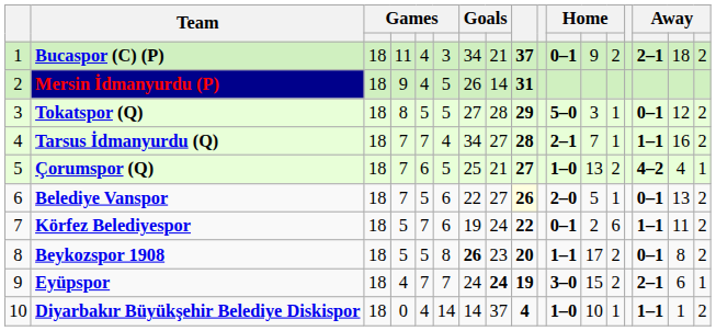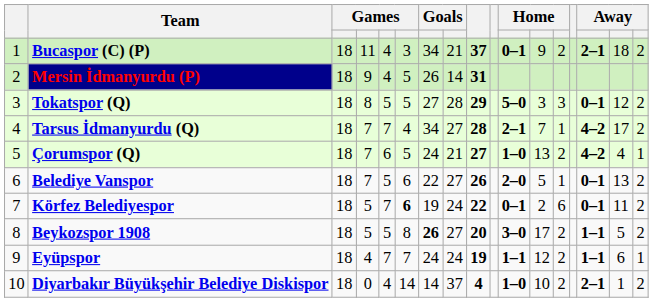 <table class="wikitable" style="text-align: center;">
 <tr>
 <th rowspan=2></th>
 <th rowspan=2>Team</th>
 <th colspan=4>Games</th>
 <th colspan=2>Goals</th>
 <th rowspan=2></th>
 <th rowspan=2></th>
 <th colspan=3>Home</th>
 <th rowspan=2></th>
 <th colspan=3>Away</th>
 </tr>
 <tr>
 <th></th>
 <th></th>
 <th></th>
 <th></th>
 <th></th>
 <th></th>
 <th></th>
 <th></th>
 <th></th>
 <th></th>
 <th></th>
 <th></th>
 </tr>
 <tr>
 <td bgcolor="#D0F0C0">1</td>
 <td align="left" bgcolor="#D0F0C0"><strong><a href='#'>Bucaspor</a> (C) (P)</strong></td>
 <td bgcolor="#D0F0C0">18</td>
 <td bgcolor="#D0F0C0">11</td>
 <td bgcolor="#D0F0C0">4</td>
 <td bgcolor="#D0F0C0">3</td>
 <td bgcolor="#D0F0C0">34</td>
 <td bgcolor="#D0F0C0">21</td>
 <td bgcolor="#D0F0C0"><strong>37</strong></td>
 <td bgcolor="#D0F0C0"></td>
 <td bgcolor="#D0F0C0"><strong>0–1</strong></td>
 <td bgcolor="#D0F0C0">9</td>
 <td bgcolor="#D0F0C0">2</td>
 <td bgcolor="#D0F0C0"></td>
 <td bgcolor="#D0F0C0"><strong>2–1</strong></td>
 <td bgcolor="#D0F0C0">18</td>
 <td bgcolor="#D0F0C0">2</td>
 </tr>
 <tr>
 <td bgcolor="#D0F0C0">2</td>
 <td align="left" bgcolor="#00008B" style="color:red;"><strong>Mersin İdmanyurdu (P)</strong></td>
 <td bgcolor="#D0F0C0">18</td>
 <td bgcolor="#D0F0C0">9</td>
 <td bgcolor="#D0F0C0">4</td>
 <td bgcolor="#D0F0C0">5</td>
 <td bgcolor="#D0F0C0">26</td>
 <td bgcolor="#D0F0C0">14</td>
 <td bgcolor="#D0F0C0"><strong>31</strong></td>
 <td bgcolor="#D0F0C0"></td>
 <td bgcolor="#D0F0C0"></td>
 <td bgcolor="#D0F0C0"></td>
 <td bgcolor="#D0F0C0"></td>
 <td bgcolor="#D0F0C0"></td>
 <td bgcolor="#D0F0C0"></td>
 <td bgcolor="#D0F0C0"></td>
 <td bgcolor="#D0F0C0"></td>
 </tr>
 <tr>
 <td bgcolor="#E8FFD8">3</td>
 <td bgcolor="#E8FFD8" align="left"><strong><a href='#'>Tokatspor</a> (Q)</strong></td>
 <td bgcolor="#E8FFD8">18</td>
 <td bgcolor="#E8FFD8">8</td>
 <td bgcolor="#E8FFD8">5</td>
 <td bgcolor="#E8FFD8">5</td>
 <td bgcolor="#E8FFD8">27</td>
 <td bgcolor="#E8FFD8">28</td>
 <td bgcolor="#E8FFD8"><strong>29</strong></td>
 <td bgcolor="#E8FFD8"></td>
 <td bgcolor="#E8FFD8"><strong>5–0</strong></td>
 <td bgcolor="#E8FFD8">3</td>
-<td bgcolor="#E8FFD8">1</td>
+<td bgcolor="#E8FFD8">3</td>
 <td bgcolor="#E8FFD8"></td>
 <td bgcolor="#E8FFD8"><strong>0–1</strong></td>
 <td bgcolor="#E8FFD8">12</td>
 <td bgcolor="#E8FFD8">2</td>
 </tr>
 <tr>
 <td bgcolor="#E8FFD8">4</td>
 <td bgcolor="#E8FFD8" align="left"><strong><a href='#'>Tarsus İdmanyurdu</a> (Q)</strong></td>
 <td bgcolor="#E8FFD8">18</td>
 <td bgcolor="#E8FFD8">7</td>
 <td bgcolor="#E8FFD8">7</td>
 <td bgcolor="#E8FFD8">4</td>
 <td bgcolor="#E8FFD8">34</td>
 <td bgcolor="#E8FFD8">27</td>
 <td bgcolor="#E8FFD8"><strong>28</strong></td>
 <td bgcolor="#E8FFD8"></td>
 <td bgcolor="#E8FFD8"><strong>2–1</strong></td>
 <td bgcolor="#E8FFD8">7</td>
 <td bgcolor="#E8FFD8">1</td>
 <td bgcolor="#E8FFD8"></td>
-<td bgcolor="#E8FFD8"><strong>1–1</strong></td>
-<td bgcolor="#E8FFD8">16</td>
+<td bgcolor="#E8FFD8"><strong>4–2</strong></td>
+<td bgcolor="#E8FFD8">17</td>
 <td bgcolor="#E8FFD8">2</td>
 </tr>
 <tr>
 <td bgcolor="#E8FFD8">5</td>
 <td bgcolor="#E8FFD8" align="left"><strong><a href='#'>Çorumspor</a> (Q)</strong></td>
 <td bgcolor="#E8FFD8">18</td>
 <td bgcolor="#E8FFD8">7</td>
 <td bgcolor="#E8FFD8">6</td>
 <td bgcolor="#E8FFD8">5</td>
-<td bgcolor="#E8FFD8">25</td>
+<td bgcolor="#E8FFD8">24</td>
 <td bgcolor="#E8FFD8">21</td>
 <td bgcolor="#E8FFD8"><strong>27</strong></td>
 <td bgcolor="#E8FFD8"></td>
 <td bgcolor="#E8FFD8"><strong>1–0</strong></td>
 <td bgcolor="#E8FFD8">13</td>
 <td bgcolor="#E8FFD8">2</td>
 <td bgcolor="#E8FFD8"></td>
 <td bgcolor="#E8FFD8"><strong>4–2</strong></td>
 <td bgcolor="#E8FFD8">4</td>
 <td bgcolor="#E8FFD8">1</td>
 </tr>
 <tr>
 <td>6</td>
 <td align="left"><strong><a href='#'>Belediye Vanspor</a></strong></td>
 <td>18</td>
 <td>7</td>
 <td>5</td>
 <td>6</td>
 <td>22</td>
 <td>27</td>
-<td style="background: lightyellow;"><strong>26</strong></td>
+<td><strong>26</strong></td>
 <td></td>
 <td><strong>2–0</strong></td>
 <td>5</td>
 <td>1</td>
 <td></td>
 <td><strong>0–1</strong></td>
 <td>13</td>
 <td>2</td>
 </tr>
 <tr>
 <td>7</td>
 <td align="left"><strong><a href='#'>Körfez Belediyespor</a></strong></td>
 <td>18</td>
 <td>5</td>
 <td>7</td>
-<td>6</td>
+<td><strong>6</strong></td>
 <td>19</td>
 <td>24</td>
 <td><strong>22</strong></td>
 <td></td>
 <td><strong>0–1</strong></td>
 <td>2</td>
 <td>6</td>
 <td></td>
-<td><strong>1–1</strong></td>
+<td><strong>0–1</strong></td>
 <td>11</td>
 <td>2</td>
 </tr>
 <tr>
 <td>8</td>
 <td align="left"><strong><a href='#'>Beykozspor 1908</a></strong></td>
 <td>18</td>
 <td>5</td>
 <td>5</td>
 <td>8</td>
 <td><strong>26</strong></td>
-<td>23</td>
+<td>27</td>
 <td><strong>20</strong></td>
 <td></td>
-<td><strong>1–1</strong></td>
+<td><strong>3–0</strong></td>
 <td>17</td>
 <td>2</td>
 <td></td>
-<td><strong>0–1</strong></td>
-<td>8</td>
+<td><strong>1–1</strong></td>
+<td>5</td>
 <td>2</td>
 </tr>
 <tr>
 <td>9</td>
 <td align="left"><strong><a href='#'>Eyüpspor</a></strong></td>
 <td>18</td>
 <td>4</td>
 <td>7</td>
 <td>7</td>
 <td>24</td>
-<td><strong>24</strong></td>
+<td>24</td>
 <td><strong>19</strong></td>
 <td></td>
-<td><strong>3–0</strong></td>
-<td>15</td>
+<td><strong>1–1</strong></td>
+<td>12</td>
 <td>2</td>
 <td></td>
-<td><strong>2–1</strong></td>
+<td><strong>1–1</strong></td>
 <td>6</td>
 <td>1</td>
 </tr>
 <tr>
 <td>10</td>
 <td align="left"><strong><a href='#'>Diyarbakır Büyükşehir Belediye Diskispor</a></strong></td>
 <td>18</td>
 <td>0</td>
 <td>4</td>
 <td>14</td>
 <td>14</td>
 <td>37</td>
 <td><strong>4</strong></td>
 <td></td>
 <td><strong>1–0</strong></td>
 <td>10</td>
-<td>1</td>
+<td>2</td>
 <td></td>
-<td><strong>1–1</strong></td>
+<td><strong>2–1</strong></td>
 <td>1</td>
 <td>2</td>
 </tr>
 </table>
